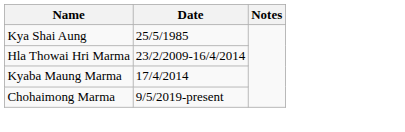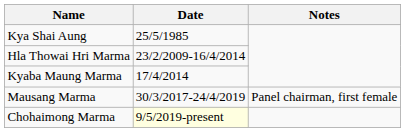 <table class="wikitable">
 <tr>
 <th>Name</th>
 <th>Date</th>
 <th>Notes</th>
 </tr>
 <tr>
 <td>Kya Shai Aung</td>
 <td>25/5/1985</td>
 </tr>
 <tr>
 <td>Hla Thowai Hri Marma</td>
 <td>23/2/2009-16/4/2014</td>
 </tr>
 <tr>
 <td>Kyaba Maung Marma</td>
 <td>17/4/2014</td>
 </tr>
 <tr>
+<td>Mausang Marma</td>
+<td>30/3/2017-24/4/2019</td>
+<td>Panel chairman, first female</td>
+</tr>
+<tr>
 <td>Chohaimong Marma</td>
-<td>9/5/2019-present</td>
+<td style="background: lightyellow;">9/5/2019-present</td>
 </tr>
 </table>
